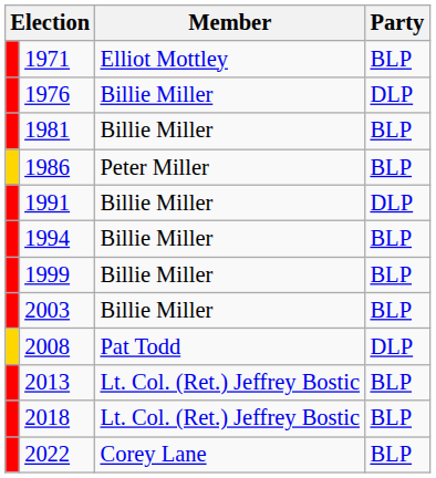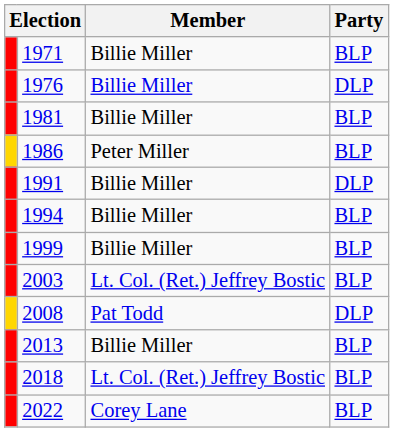 <table class="wikitable">
 <tr>
 <th colspan="2">Election</th>
 <th>Member</th>
 <th>Party</th>
 </tr>
 <tr>
 <td style="background-color: red"></td>
 <td><a href='#'>1971</a></td>
-<td><a href='#'>Elliot Mottley</a></td>
+<td>Billie Miller</td>
 <td><a href='#'>BLP</a></td>
 </tr>
 <tr>
 <td style="background-color: red"></td>
 <td><a href='#'>1976</a></td>
 <td><a href='#'>Billie Miller</a></td>
 <td><a href='#'>DLP</a></td>
 </tr>
 <tr>
 <td style="background-color: red"></td>
 <td><a href='#'>1981</a></td>
 <td>Billie Miller</td>
 <td><a href='#'>BLP</a></td>
 </tr>
 <tr>
 <td style="background-color: #FFD700"></td>
 <td><a href='#'>1986</a></td>
 <td>Peter Miller</td>
 <td><a href='#'>BLP</a></td>
 </tr>
 <tr>
 <td style="background-color: red"></td>
 <td><a href='#'>1991</a></td>
 <td>Billie Miller</td>
 <td><a href='#'>DLP</a></td>
 </tr>
 <tr>
 <td style="background-color: red"></td>
 <td><a href='#'>1994</a></td>
 <td>Billie Miller</td>
 <td><a href='#'>BLP</a></td>
 </tr>
 <tr>
 <td style="background-color: red"></td>
 <td><a href='#'>1999</a></td>
 <td>Billie Miller</td>
 <td><a href='#'>BLP</a></td>
 </tr>
 <tr>
 <td style="background-color: red"></td>
 <td><a href='#'>2003</a></td>
-<td>Billie Miller</td>
+<td><a href='#'>Lt. Col. (Ret.) Jeffrey Bostic</a></td>
 <td><a href='#'>BLP</a></td>
 </tr>
 <tr>
 <td style="background-color: #FFD700"></td>
 <td><a href='#'>2008</a></td>
 <td><a href='#'>Pat Todd</a></td>
 <td><a href='#'>DLP</a></td>
 </tr>
 <tr>
 <td style="background-color: red"></td>
 <td><a href='#'>2013</a></td>
-<td><a href='#'>Lt. Col. (Ret.) Jeffrey Bostic</a></td>
+<td>Billie Miller</td>
 <td><a href='#'>BLP</a></td>
 </tr>
 <tr>
 <td style="background-color: red"></td>
 <td><a href='#'>2018</a></td>
 <td><a href='#'>Lt. Col. (Ret.) Jeffrey Bostic</a></td>
 <td><a href='#'>BLP</a></td>
 </tr>
 <tr>
 <td style="background-color: red"></td>
 <td><a href='#'>2022</a></td>
 <td><a href='#'>Corey Lane</a></td>
 <td><a href='#'>BLP</a></td>
 </tr>
 </table>
